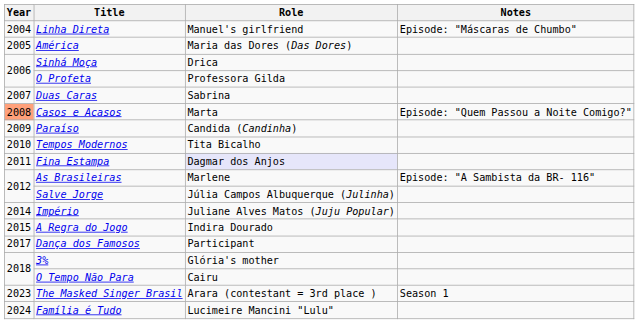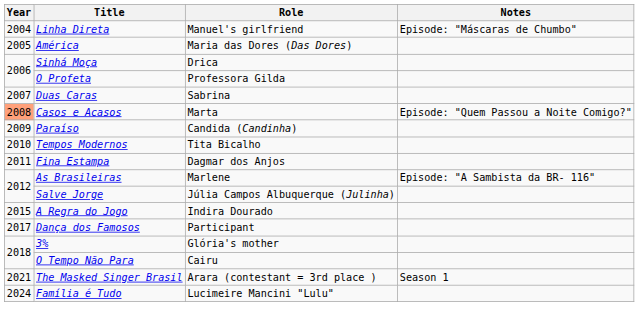 <table class="wikitable">
 <tr>
 <th>Year</th>
 <th>Title</th>
 <th>Role</th>
 <th>Notes</th>
 </tr>
 <tr>
 <td>2004</td>
 <td><em><a href='#'>Linha Direta</a></em></td>
 <td>Manuel's girlfriend</td>
 <td>Episode: "Máscaras de Chumbo"</td>
 </tr>
 <tr>
 <td>2005</td>
 <td><em><a href='#'>América</a></em></td>
 <td>Maria das Dores (<em>Das Dores</em>)</td>
 <td></td>
 </tr>
 <tr>
 <td rowspan="2">2006</td>
 <td><em><a href='#'>Sinhá Moça</a></em></td>
 <td>Drica</td>
 <td></td>
 </tr>
 <tr>
 <td><em><a href='#'>O Profeta</a></em></td>
 <td>Professora Gilda</td>
 <td></td>
 </tr>
 <tr>
 <td>2007</td>
 <td><em><a href='#'>Duas Caras</a></em></td>
 <td>Sabrina</td>
 <td></td>
 </tr>
 <tr>
 <td style="background: lightsalmon;">2008</td>
 <td><em><a href='#'>Casos e Acasos</a></em></td>
 <td>Marta</td>
 <td>Episode: "Quem Passou a Noite Comigo?"</td>
 </tr>
 <tr>
 <td>2009</td>
 <td><em><a href='#'>Paraíso</a></em></td>
 <td>Candida (<em>Candinha</em>)</td>
 <td></td>
 </tr>
 <tr>
 <td>2010</td>
 <td><em><a href='#'>Tempos Modernos</a></em></td>
 <td>Tita Bicalho</td>
 <td></td>
 </tr>
 <tr>
 <td>2011</td>
 <td><em><a href='#'>Fina Estampa</a></em></td>
-<td style="background: lavender;">Dagmar dos Anjos </td>
+<td>Dagmar dos Anjos </td>
 <td></td>
 </tr>
 <tr>
 <td rowspan="2">2012</td>
 <td><em><a href='#'>As Brasileiras</a></em></td>
 <td>Marlene</td>
 <td>Episode: "A Sambista da BR- 116"</td>
 </tr>
 <tr>
 <td><em><a href='#'>Salve Jorge</a></em></td>
 <td>Júlia Campos Albuquerque (<em>Julinha</em>)</td>
-<td></td>
-</tr>
-<tr>
-<td>2014</td>
-<td><em><a href='#'>Império</a></em></td>
-<td>Juliane Alves Matos (<em>Juju Popular</em>)</td>
 <td></td>
 </tr>
 <tr>
 <td>2015</td>
 <td><em><a href='#'>A Regra do Jogo</a></em></td>
 <td>Indira Dourado</td>
 <td></td>
 </tr>
 <tr>
 <td>2017</td>
 <td><em><a href='#'>Dança dos Famosos</a></em></td>
 <td>Participant</td>
 <td></td>
 </tr>
 <tr>
 <td rowspan="2">2018</td>
 <td><em><a href='#'>3%</a></em></td>
 <td>Glória's mother</td>
 <td></td>
 </tr>
 <tr>
 <td><em><a href='#'>O Tempo Não Para</a></em></td>
 <td>Cairu</td>
 <td></td>
 </tr>
 <tr>
-<td>2023</td>
+<td>2021</td>
 <td><em><a href='#'>The Masked Singer Brasil</a></em></td>
 <td>Arara (contestant = 3rd place )</td>
 <td>Season 1</td>
 </tr>
 <tr>
 <td>2024</td>
 <td><em><a href='#'>Família é Tudo</a></em></td>
 <td>Lucimeire Mancini "Lulu"</td>
 <td></td>
 </tr>
 </table>
